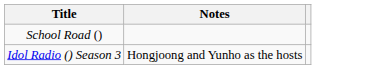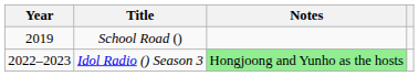 <table class="wikitable plainrowheaders" style="text-align:center; table-layout:fixed; margin-right:0">
 <tr>
+<th scope="col">Year</th>
 <th scope="col">Title</th>
 <th scope="col">Notes</th>
 <th></th>
 </tr>
 <tr>
+<td>2019</td>
 <td><em>School Road</em> ()</td>
 <td></td>
 <td></td>
 </tr>
 <tr>
+<td>2022–2023</td>
 <td><em><a href='#'>Idol Radio</a> () Season 3</em></td>
-<td>Hongjoong and Yunho as the hosts</td>
+<td style="background: lightgreen;">Hongjoong and Yunho as the hosts</td>
 <td></td>
 </tr>
 </table>
